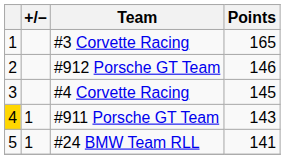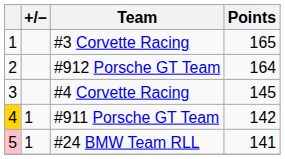 <table class="wikitable" style="font-size: 95%;">
 <tr>
 <th scope="col"></th>
 <th scope="col">+/–</th>
 <th scope="col">Team</th>
 <th scope="col">Points</th>
 </tr>
 <tr>
 <td align=center>1</td>
 <td align="left"></td>
 <td> #3 <a href='#'>Corvette Racing</a></td>
 <td align=right>165</td>
 </tr>
 <tr>
 <td align=center>2</td>
 <td align="left"></td>
 <td> #912 <a href='#'>Porsche GT Team</a></td>
-<td align=right>146</td>
+<td align=right>164</td>
 </tr>
 <tr>
 <td align=center>3</td>
 <td align="left"></td>
 <td> #4 <a href='#'>Corvette Racing</a></td>
 <td align=right>145</td>
 </tr>
 <tr>
 <td align=center style="background: gold;">4</td>
 <td align="left"> 1</td>
 <td> #911 <a href='#'>Porsche GT Team</a></td>
-<td align=right>143</td>
+<td align=right>142</td>
 </tr>
 <tr>
-<td align=center>5</td>
+<td align=center style="background: pink;">5</td>
 <td align="left"> 1</td>
 <td> #24 <a href='#'>BMW Team RLL</a></td>
 <td align=right>141</td>
 </tr>
 <tr>
 </tr>
 </table>
